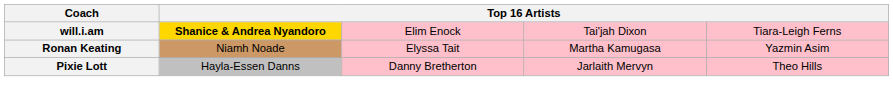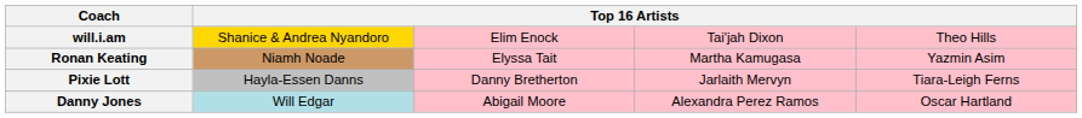 <table class="wikitable" style="text-align:center; width:100%">
 <tr>
 <th scope="col" style="width:17%">Coach</th>
 <th colspan="4" style="width:90%">Top 16 Artists</th>
 </tr>
 <tr>
 <th scope="row">will.i.am</th>
-<td style="width:20%; background:#FFD700"><strong>Shanice & Andrea Nyandoro</strong></td>
+<td style="width:20%; background:#FFD700">Shanice & Andrea Nyandoro</td>
 <td style="width:20%; background: pink">Elim Enock</td>
 <td style="width:20%; background: pink">Tai'jah Dixon</td>
-<td style="width:20%; background: pink">Tiara-Leigh Ferns</td>
+<td style="width:20%; background: pink">Theo Hills</td>
 </tr>
 <tr>
 <th scope="row">Ronan Keating</th>
 <td style="background:#c96">Niamh Noade</td>
 <td style="width:20%; background: pink">Elyssa Tait</td>
 <td style="width:20%; background: pink">Martha Kamugasa</td>
 <td style="width:20%; background: pink">Yazmin Asim</td>
 </tr>
 <tr>
 <th scope="row">Pixie Lott</th>
 <td style="width:20%; background:#C0C0C0">Hayla-Essen Danns</td>
 <td style="width:20%; background: pink">Danny Bretherton</td>
 <td style="width:20%; background: pink">Jarlaith Mervyn</td>
-<td style="width:20%; background: pink">Theo Hills</td>
+<td style="width:20%; background: pink">Tiara-Leigh Ferns</td>
+</tr>
+<tr>
+<th scope="row">Danny Jones</th>
+<td style="width:20%; background:#B0E0E6">Will Edgar</td>
+<td style="width:20%; background: pink">Abigail Moore</td>
+<td style="width:20%; background: pink">Alexandra Perez Ramos</td>
+<td style="width:20%; background: pink">Oscar Hartland</td>
 </tr>
 </table>
